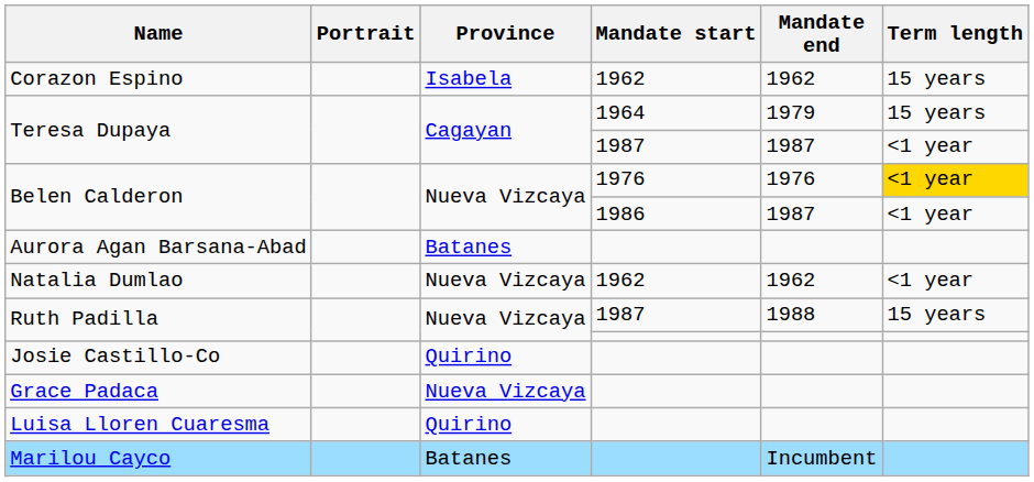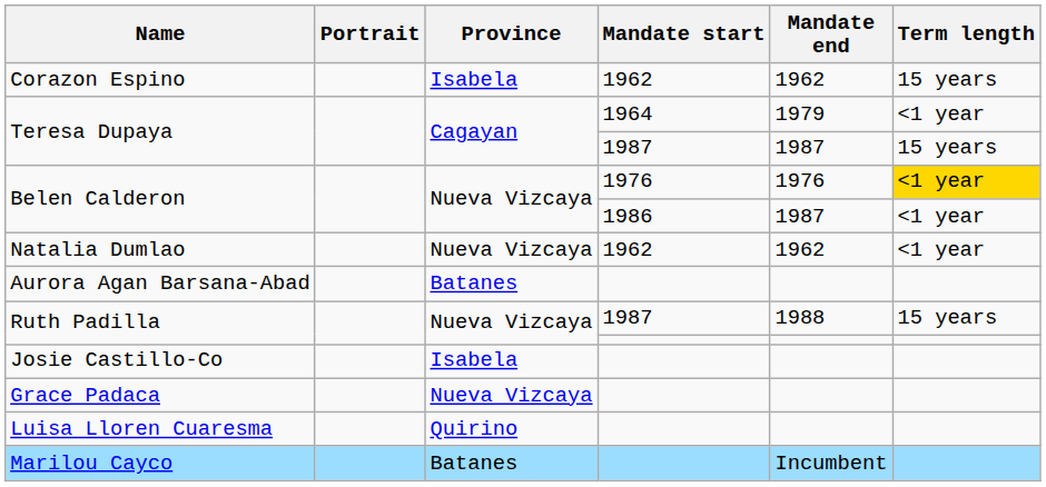 <table class="wikitable sortable">
 <tr>
 <th>Name</th>
 <th>Portrait</th>
 <th>Province</th>
 <th>Mandate start</th>
 <th>Mandate<br>end</th>
 <th>Term length</th>
 </tr>
 <tr>
 <td>Corazon Espino</td>
 <td></td>
 <td><a href='#'>Isabela</a></td>
 <td>1962</td>
 <td>1962</td>
 <td>15 years</td>
 </tr>
 <tr>
 <td rowspan="2">Teresa Dupaya</td>
 <td rowspan="2"></td>
 <td rowspan="2"><a href='#'>Cagayan</a></td>
 <td>1964</td>
 <td>1979</td>
-<td>15 years</td>
+<td><1 year</td>
 </tr>
 <tr>
 <td>1987</td>
 <td>1987</td>
-<td><1 year</td>
+<td>15 years</td>
 </tr>
 <tr>
 <td rowspan="2">Belen Calderon</td>
 <td rowspan="2"></td>
 <td rowspan="2">Nueva Vizcaya</td>
 <td>1976</td>
 <td>1976</td>
 <td style="background: gold;"><1 year</td>
 </tr>
 <tr>
 <td>1986</td>
 <td>1987</td>
 <td><1 year</td>
 </tr>
 <tr>
+<td>Natalia Dumlao</td>
+<td></td>
+<td>Nueva Vizcaya</td>
+<td>1962</td>
+<td>1962</td>
+<td><1 year</td>
+</tr>
+<tr>
 <td>Aurora Agan Barsana-Abad</td>
 <td></td>
 <td><a href='#'>Batanes</a></td>
 <td></td>
 <td></td>
 <td></td>
-</tr>
-<tr>
-<td>Natalia Dumlao</td>
-<td></td>
-<td>Nueva Vizcaya</td>
-<td>1962</td>
-<td>1962</td>
-<td><1 year</td>
 </tr>
 <tr>
 <td rowspan="2">Ruth Padilla</td>
 <td rowspan="2"></td>
 <td rowspan="2">Nueva Vizcaya</td>
 <td>1987</td>
 <td>1988</td>
 <td>15 years</td>
 </tr>
 <tr>
 <td></td>
 <td></td>
 <td></td>
 </tr>
 <tr>
 <td>Josie Castillo-Co</td>
 <td></td>
-<td><a href='#'>Quirino</a></td>
+<td><a href='#'>Isabela</a></td>
 <td></td>
 <td></td>
 <td></td>
 </tr>
 <tr>
 <td><a href='#'>Grace Padaca</a></td>
 <td></td>
 <td><a href='#'>Nueva Vizcaya</a></td>
 <td></td>
 <td></td>
 <td></td>
 </tr>
 <tr>
 <td><a href='#'>Luisa Lloren Cuaresma</a></td>
 <td align=center></td>
 <td><a href='#'>Quirino</a></td>
 <td></td>
 <td></td>
 <td></td>
 </tr>
 <tr>
 <td style="background-color: #9BDDFF"><a href='#'>Marilou Cayco</a></td>
 <td style="background-color: #9BDDFF"></td>
 <td style="background-color: #9BDDFF">Batanes</td>
 <td style="background-color: #9BDDFF"></td>
 <td style="background-color: #9BDDFF">Incumbent</td>
 <td style="background-color: #9BDDFF"></td>
 </tr>
 </table>
